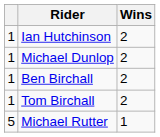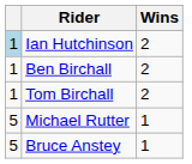 <table class="wikitable">
 <tr>
 <th></th>
 <th>Rider</th>
 <th>Wins</th>
 </tr>
 <tr>
-<td>1</td>
+<td style="background: lightblue;">1</td>
 <td> <a href='#'>Ian Hutchinson</a></td>
-<td>2</td>
-</tr>
-<tr>
-<td>1</td>
-<td> <a href='#'>Michael Dunlop</a></td>
 <td>2</td>
 </tr>
 <tr>
 <td>1</td>
 <td> <a href='#'>Ben Birchall</a></td>
 <td>2</td>
 </tr>
 <tr>
 <td>1</td>
 <td> <a href='#'>Tom Birchall</a></td>
 <td>2</td>
 </tr>
 <tr>
 <td>5</td>
 <td> <a href='#'>Michael Rutter</a></td>
 <td>1</td>
 </tr>
+<tr>
+<td>5</td>
+<td> <a href='#'>Bruce Anstey</a></td>
+<td>1</td>
+</tr>
 </table>
